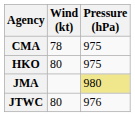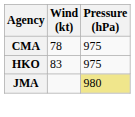 <table class="wikitable floatleft">
 <tr>
 <th>Agency</th>
 <th>Wind<br>(kt)</th>
 <th>Pressure<br>(hPa)</th>
 </tr>
 <tr>
 <th>CMA</th>
 <td>78</td>
 <td>975</td>
 </tr>
 <tr>
 <th>HKO</th>
-<td>80</td>
+<td>83</td>
 <td>975</td>
 </tr>
 <tr>
 <th>JMA</th>
 <td></td>
 <td style="background: khaki;">980</td>
 </tr>
-<tr>
-<th>JTWC</th>
-<td>80</td>
-<td>976</td>
-</tr>
 </table>
